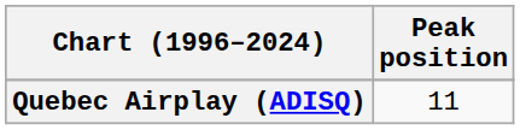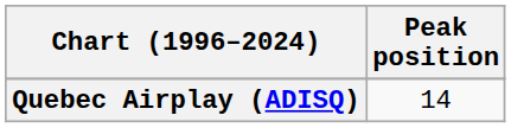 <table class="wikitable sortable plainrowheaders" style="text-align:center">
 <tr>
 <th scope="col">Chart (1996–2024)</th>
 <th scope="col">Peak<br>position</th>
 </tr>
 <tr>
 </tr>
 <tr>
 <th scope="row">Quebec Airplay (<a href='#'>ADISQ</a>)</th>
-<td>11</td>
+<td>14</td>
 </tr>
 </table>
